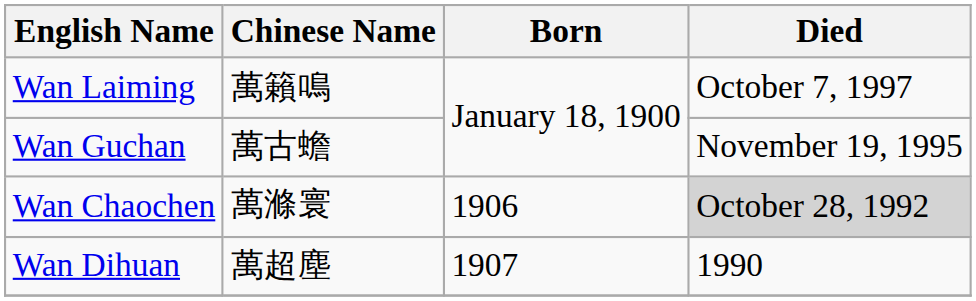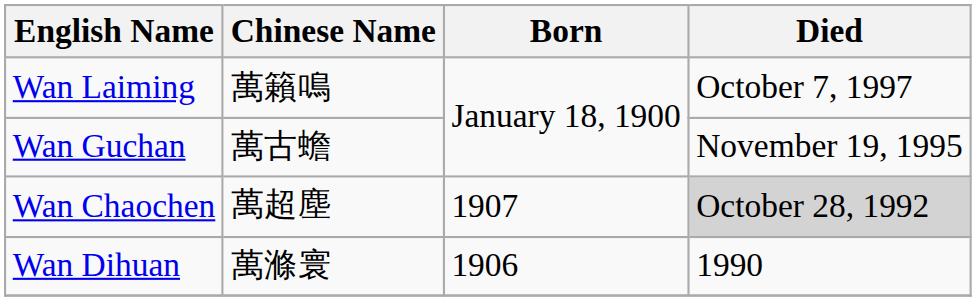 <table class="wikitable">
 <tr>
 <th>English Name</th>
 <th>Chinese Name</th>
 <th>Born</th>
 <th>Died</th>
 </tr>
 <tr>
 <td><a href='#'>Wan Laiming</a></td>
 <td>萬籟鳴</td>
 <td rowspan="2">January 18, 1900</td>
 <td>October 7, 1997</td>
 </tr>
 <tr>
 <td><a href='#'>Wan Guchan</a></td>
 <td>萬古蟾</td>
 <td>November 19, 1995</td>
 </tr>
 <tr>
 <td><a href='#'>Wan Chaochen</a></td>
-<td>萬滌寰</td>
-<td>1906</td>
+<td>萬超塵</td>
+<td>1907</td>
 <td style="background: lightgrey;">October 28, 1992</td>
 </tr>
 <tr>
 <td><a href='#'>Wan Dihuan</a></td>
-<td>萬超塵</td>
-<td>1907</td>
+<td>萬滌寰</td>
+<td>1906</td>
 <td>1990</td>
 </tr>
 <tr>
 </tr>
 </table>
